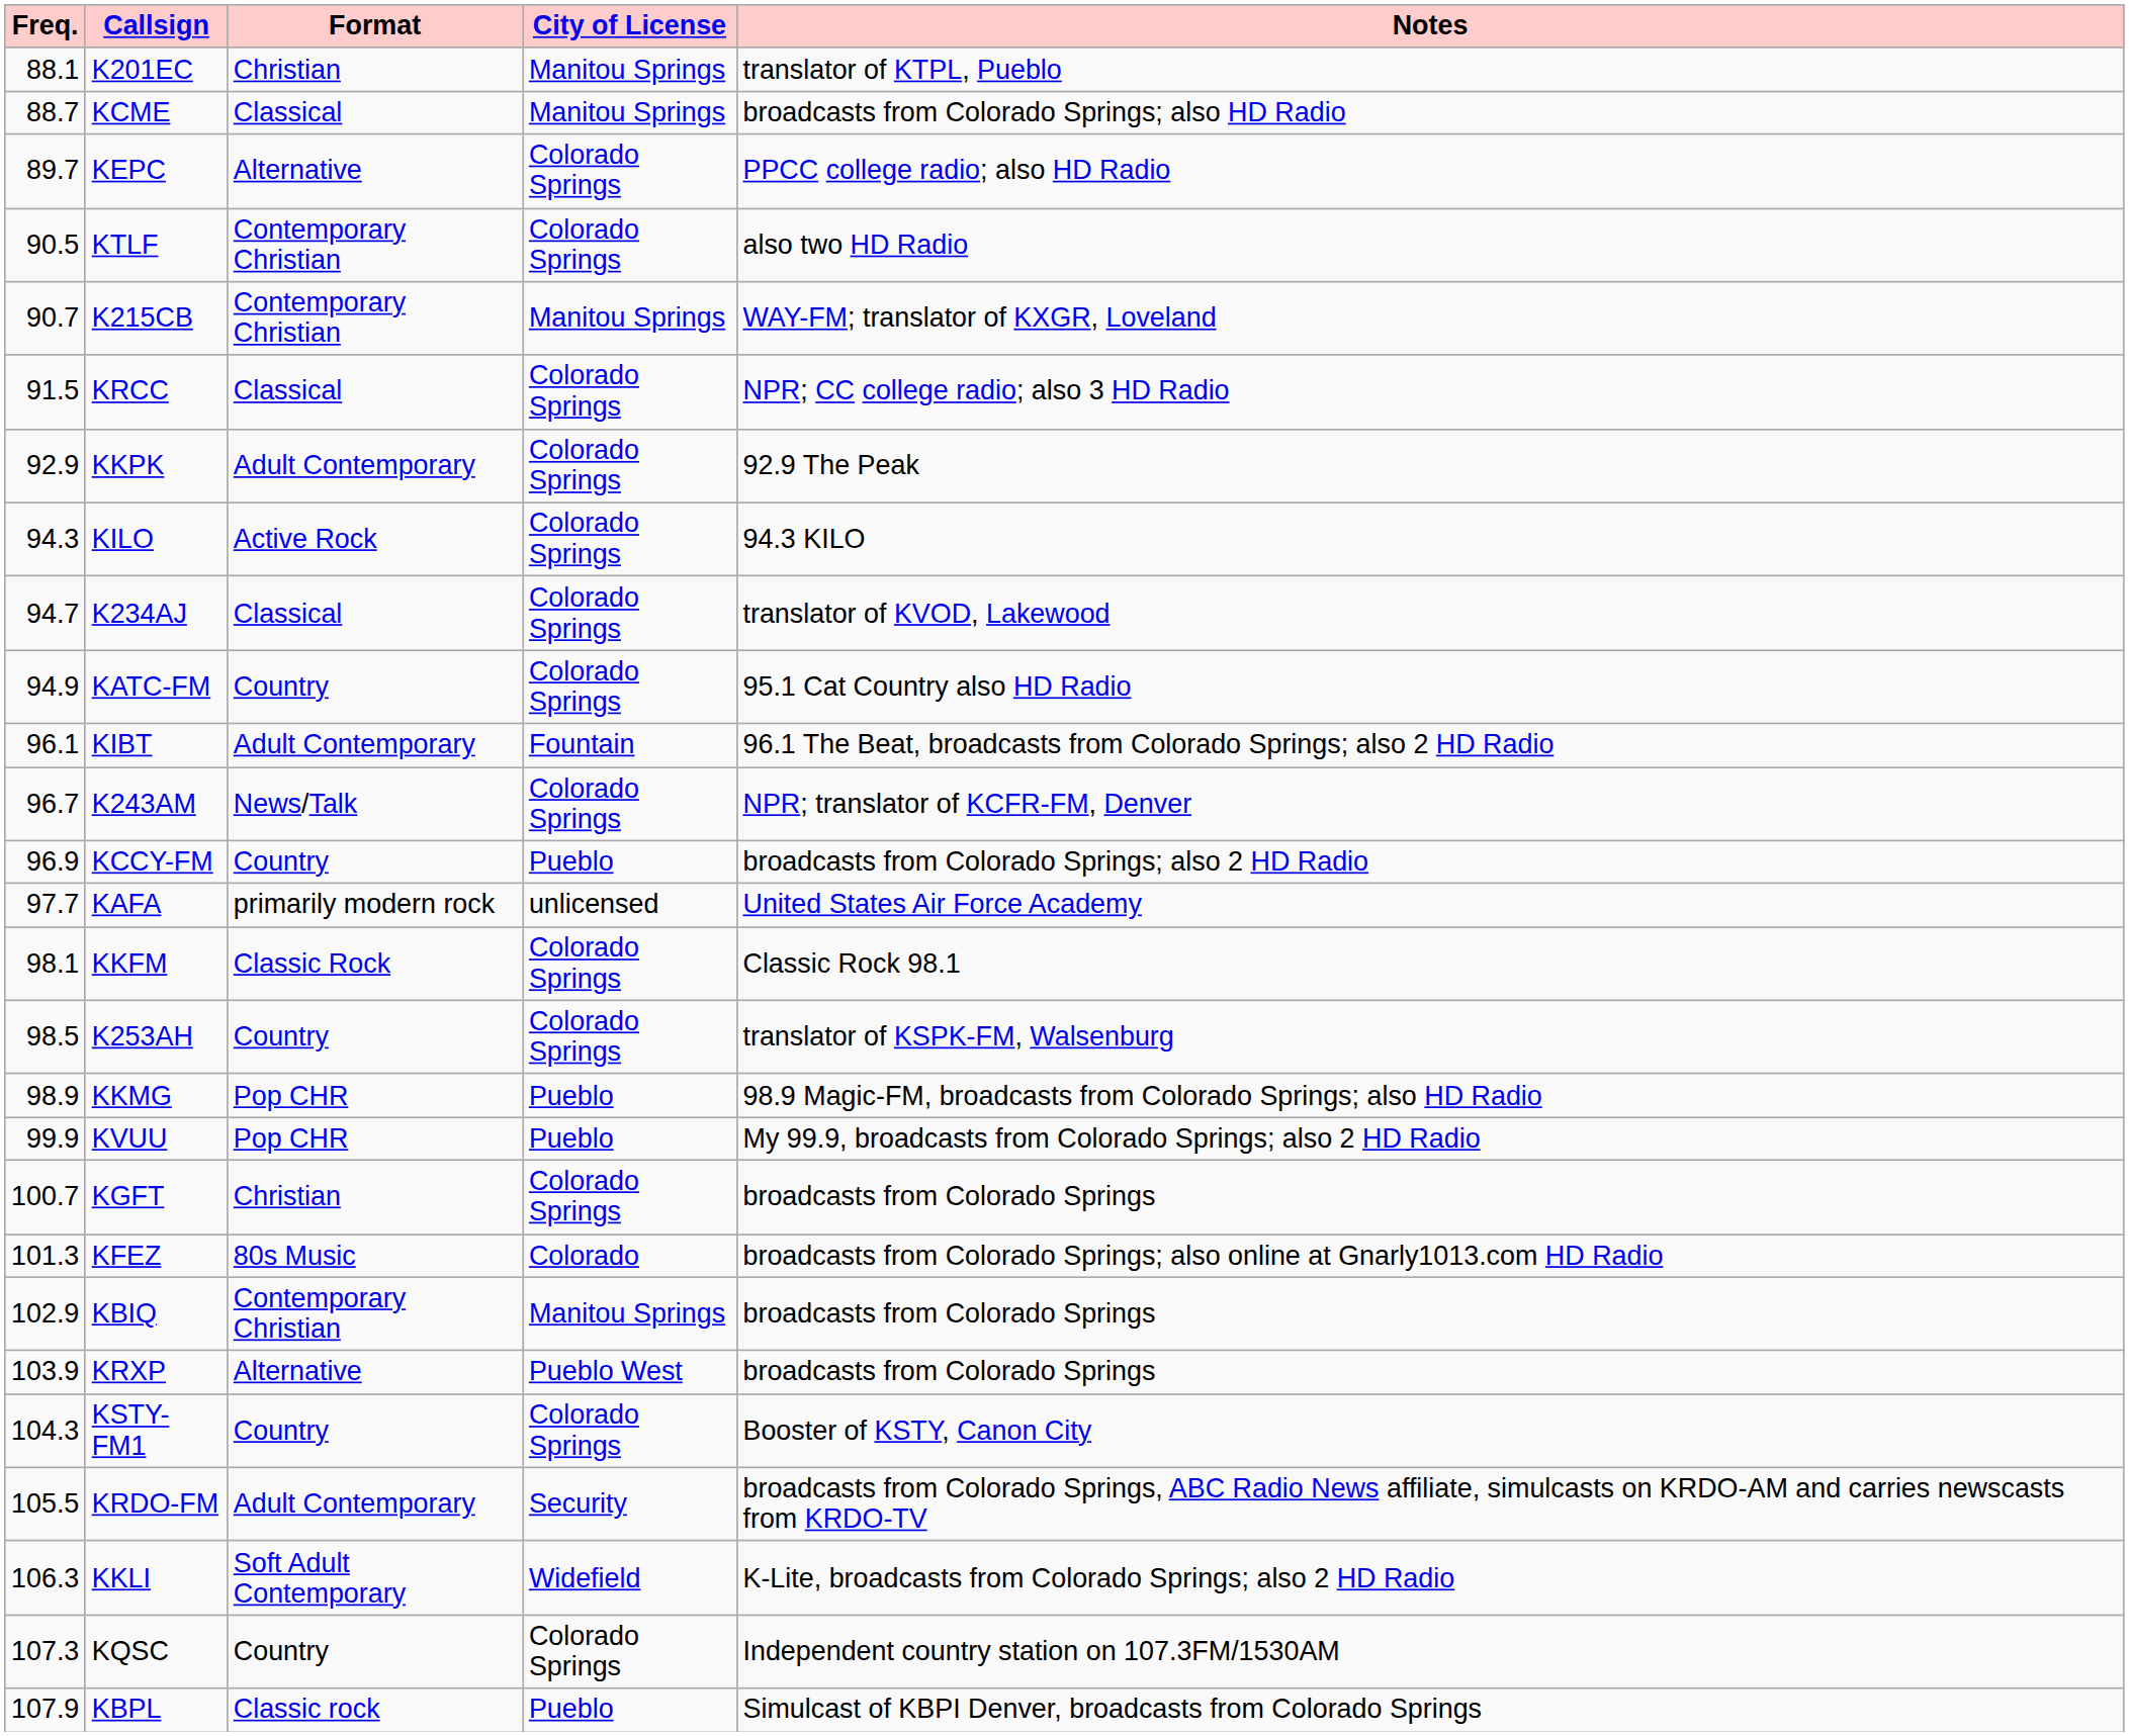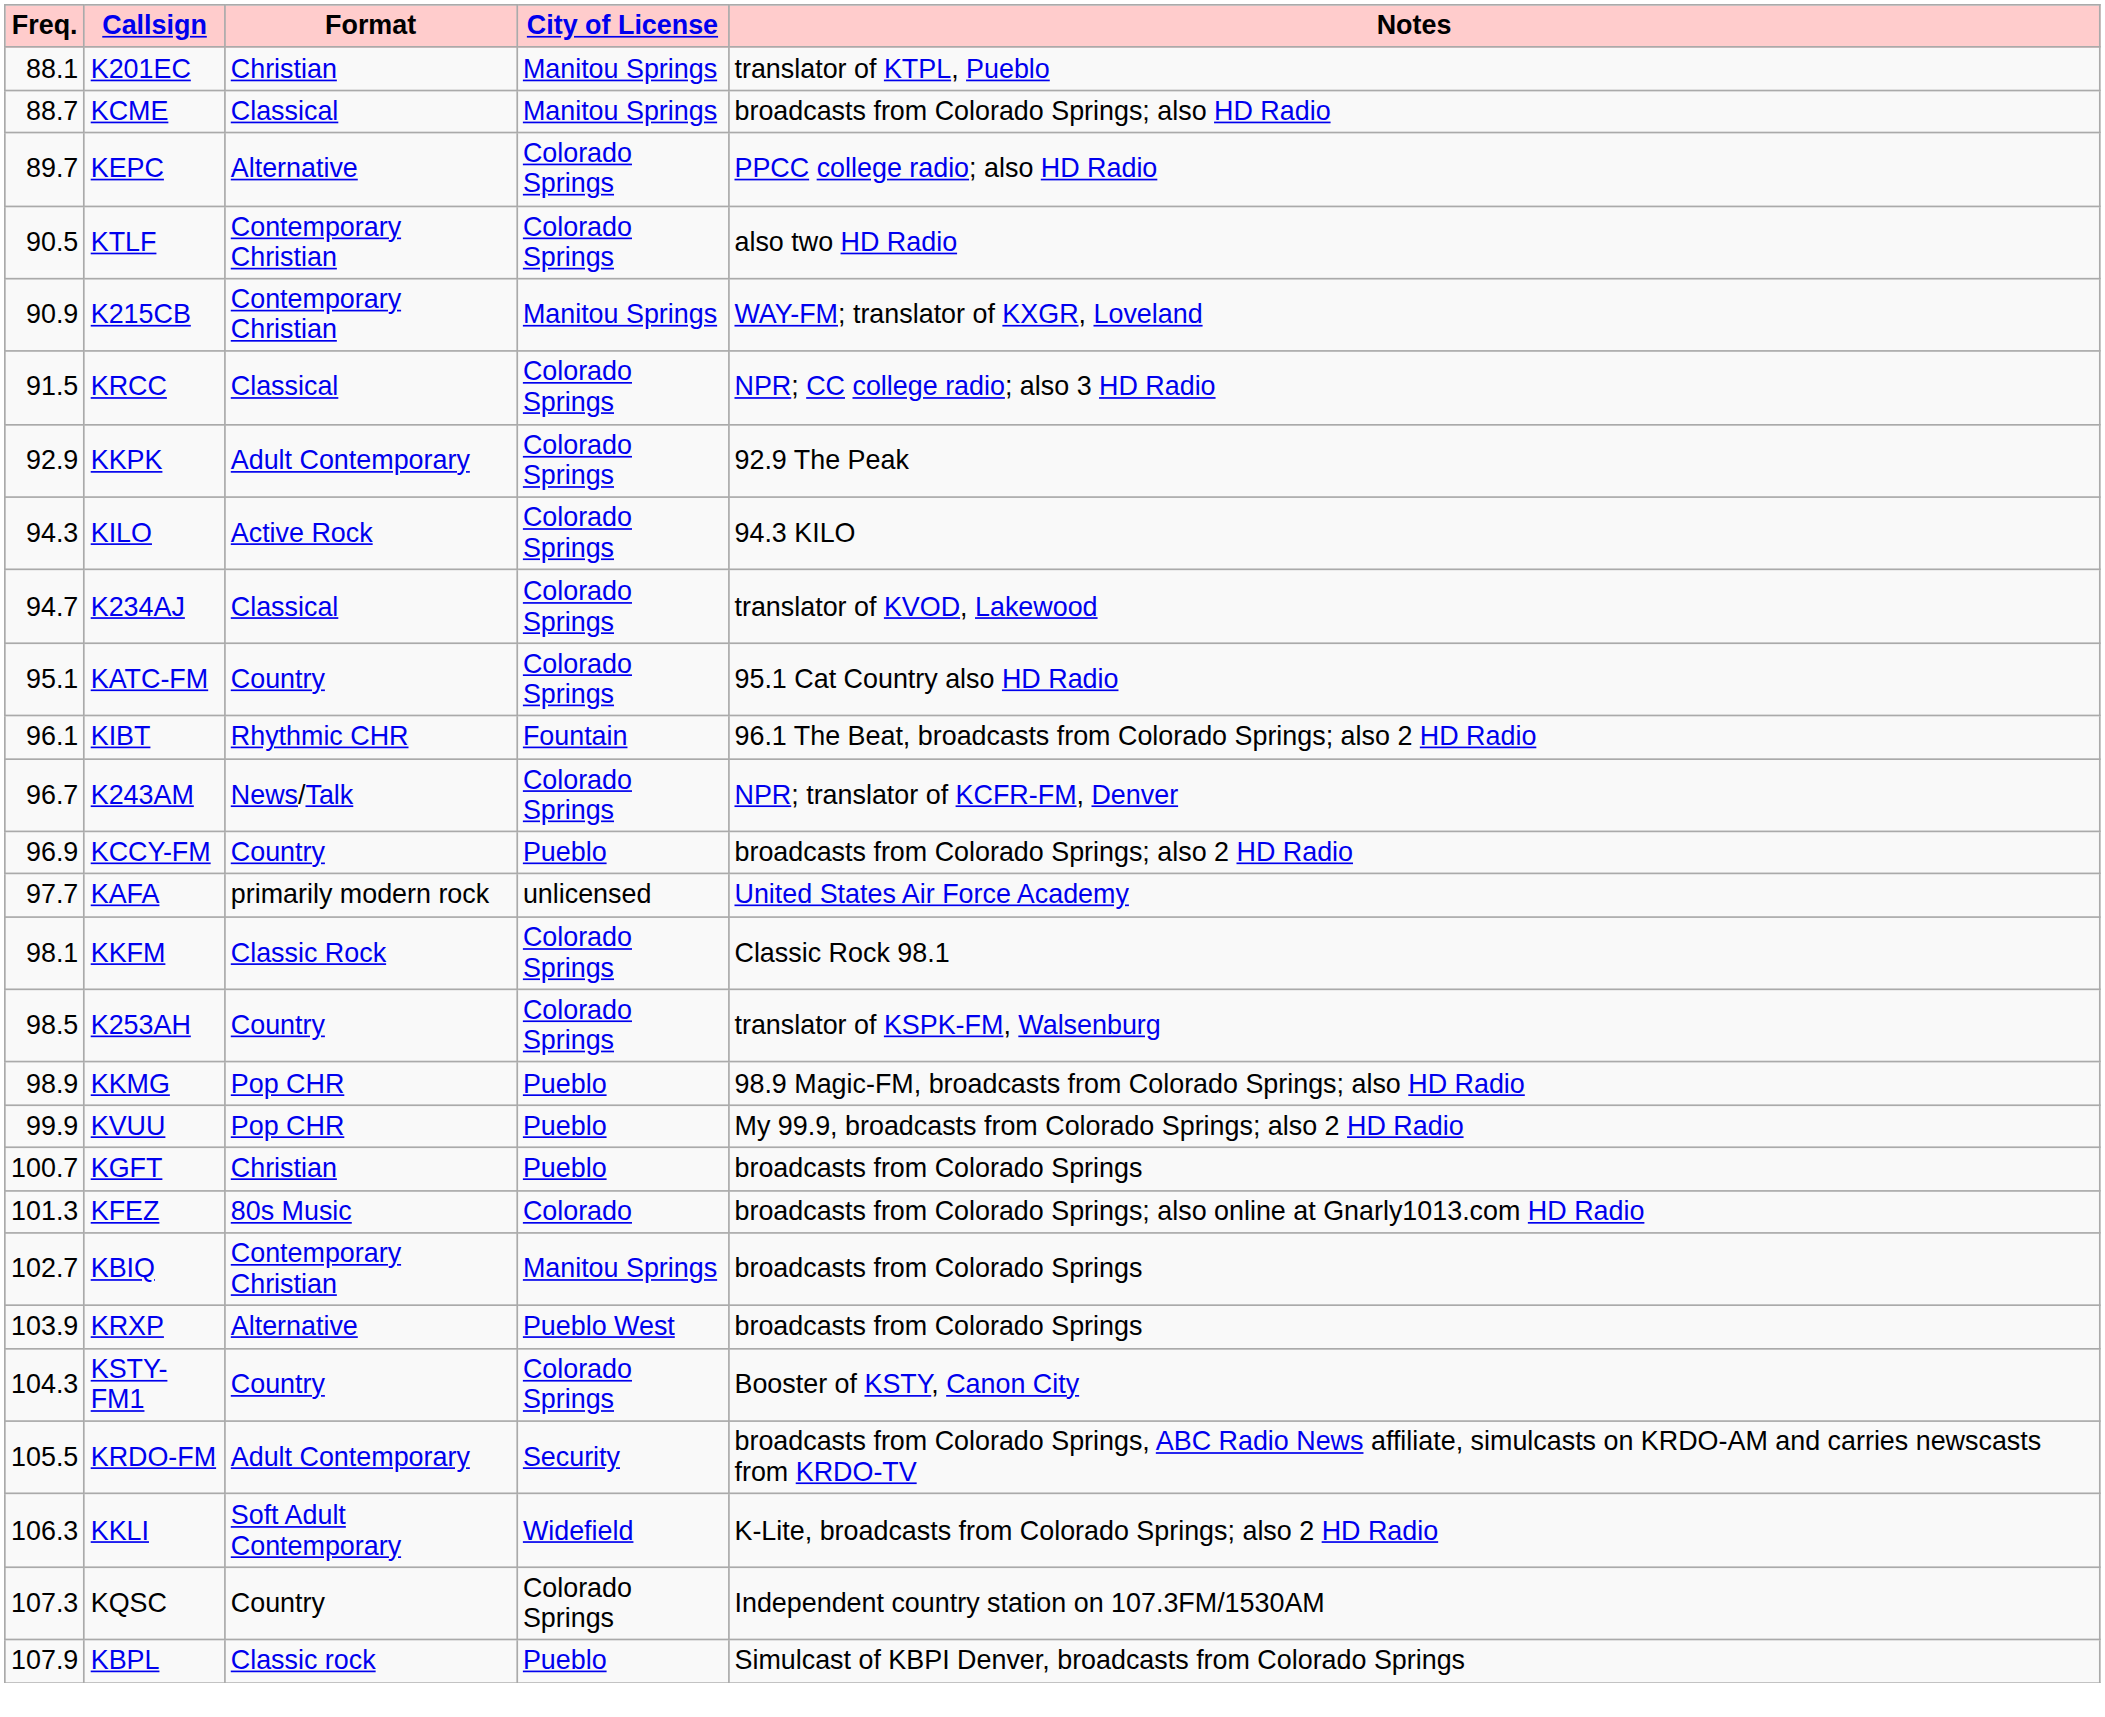 <table class="wikitable sortable" border="1">
 <tr>
 <th style="background:#ffcccc;">Freq.</th>
 <th style="background:#ffcccc;"><a href='#'>Callsign</a></th>
 <th style="background:#ffcccc;">Format</th>
 <th style="background:#ffcccc;"><a href='#'>City of License</a></th>
 <th style="background:#ffcccc;">Notes</th>
 </tr>
 <tr>
 <td align="right">88.1</td>
 <td><a href='#'>K201EC</a></td>
 <td><a href='#'>Christian</a></td>
 <td><a href='#'>Manitou Springs</a></td>
 <td>translator of <a href='#'>KTPL</a>, <a href='#'>Pueblo</a></td>
 </tr>
 <tr>
 <td align="right">88.7</td>
 <td><a href='#'>KCME</a></td>
 <td><a href='#'>Classical</a></td>
 <td><a href='#'>Manitou Springs</a></td>
 <td>broadcasts from Colorado Springs; also <a href='#'>HD Radio</a></td>
 </tr>
 <tr>
 <td align="right">89.7</td>
 <td><a href='#'>KEPC</a></td>
 <td><a href='#'>Alternative</a></td>
 <td><a href='#'>Colorado Springs</a></td>
 <td><a href='#'>PPCC</a> <a href='#'>college radio</a>; also <a href='#'>HD Radio</a></td>
 </tr>
 <tr>
 <td align="right">90.5</td>
 <td><a href='#'>KTLF</a></td>
 <td><a href='#'>Contemporary Christian</a></td>
 <td><a href='#'>Colorado Springs</a></td>
 <td>also two <a href='#'>HD Radio</a></td>
 </tr>
 <tr>
-<td align="right">90.7</td>
+<td align="right">90.9</td>
 <td><a href='#'>K215CB</a></td>
 <td><a href='#'>Contemporary Christian</a></td>
 <td><a href='#'>Manitou Springs</a></td>
 <td><a href='#'>WAY-FM</a>; translator of <a href='#'>KXGR</a>, <a href='#'>Loveland</a></td>
 </tr>
 <tr>
 <td align="right">91.5</td>
 <td><a href='#'>KRCC</a></td>
 <td><a href='#'>Classical</a></td>
 <td><a href='#'>Colorado Springs</a></td>
 <td><a href='#'>NPR</a>; <a href='#'>CC</a> <a href='#'>college radio</a>; also 3 <a href='#'>HD Radio</a></td>
 </tr>
 <tr>
 <td align="right">92.9</td>
 <td><a href='#'>KKPK</a></td>
 <td><a href='#'>Adult Contemporary</a></td>
 <td><a href='#'>Colorado Springs</a></td>
 <td>92.9 The Peak</td>
 </tr>
 <tr>
 <td align="right">94.3</td>
 <td><a href='#'>KILO</a></td>
 <td><a href='#'>Active Rock</a></td>
 <td><a href='#'>Colorado Springs</a></td>
 <td>94.3 KILO</td>
 </tr>
 <tr>
 <td align="right">94.7</td>
 <td><a href='#'>K234AJ</a></td>
 <td><a href='#'>Classical</a></td>
 <td><a href='#'>Colorado Springs</a></td>
 <td>translator of <a href='#'>KVOD</a>, <a href='#'>Lakewood</a></td>
 </tr>
 <tr>
-<td align="right">94.9</td>
+<td align="right">95.1</td>
 <td><a href='#'>KATC-FM</a></td>
 <td><a href='#'>Country</a></td>
 <td><a href='#'>Colorado Springs</a></td>
 <td>95.1 Cat Country also <a href='#'>HD Radio</a></td>
 </tr>
 <tr>
 <td align="right">96.1</td>
 <td><a href='#'>KIBT</a></td>
-<td><a href='#'>Adult Contemporary</a></td>
+<td><a href='#'>Rhythmic CHR</a></td>
 <td><a href='#'>Fountain</a></td>
 <td>96.1 The Beat, broadcasts from Colorado Springs; also 2 <a href='#'>HD Radio</a></td>
 </tr>
 <tr>
 <td align="right">96.7</td>
 <td><a href='#'>K243AM</a></td>
 <td><a href='#'>News</a>/<a href='#'>Talk</a></td>
 <td><a href='#'>Colorado Springs</a></td>
 <td><a href='#'>NPR</a>; translator of <a href='#'>KCFR-FM</a>, <a href='#'>Denver</a></td>
 </tr>
 <tr>
 <td align="right">96.9</td>
 <td><a href='#'>KCCY-FM</a></td>
 <td><a href='#'>Country</a></td>
 <td><a href='#'>Pueblo</a></td>
 <td>broadcasts from Colorado Springs; also 2 <a href='#'>HD Radio</a></td>
 </tr>
 <tr>
 <td align="right">97.7</td>
 <td><a href='#'>KAFA</a></td>
 <td>primarily modern rock</td>
 <td>unlicensed</td>
 <td><a href='#'>United States Air Force Academy</a></td>
 </tr>
 <tr>
 <td align="right">98.1</td>
 <td><a href='#'>KKFM</a></td>
 <td><a href='#'>Classic Rock</a></td>
 <td><a href='#'>Colorado Springs</a></td>
 <td>Classic Rock 98.1</td>
 </tr>
 <tr>
 <td align="right">98.5</td>
 <td><a href='#'>K253AH</a></td>
 <td><a href='#'>Country</a></td>
 <td><a href='#'>Colorado Springs</a></td>
 <td>translator of <a href='#'>KSPK-FM</a>, <a href='#'>Walsenburg</a></td>
 </tr>
 <tr>
 <td align="right">98.9</td>
 <td><a href='#'>KKMG</a></td>
 <td><a href='#'>Pop CHR</a></td>
 <td><a href='#'>Pueblo</a></td>
 <td>98.9 Magic-FM, broadcasts from Colorado Springs; also <a href='#'>HD Radio</a></td>
 </tr>
 <tr>
 <td align="right">99.9</td>
 <td><a href='#'>KVUU</a></td>
 <td><a href='#'>Pop CHR</a></td>
 <td><a href='#'>Pueblo</a></td>
 <td>My 99.9, broadcasts from Colorado Springs; also 2 <a href='#'>HD Radio</a></td>
 </tr>
 <tr>
 <td align="right">100.7</td>
 <td><a href='#'>KGFT</a></td>
 <td><a href='#'>Christian</a></td>
-<td><a href='#'>Colorado Springs</a></td>
+<td><a href='#'>Pueblo</a></td>
 <td>broadcasts from Colorado Springs</td>
 </tr>
 <tr>
 <td align="right">101.3</td>
 <td><a href='#'>KFEZ</a></td>
 <td><a href='#'>80s Music</a></td>
 <td><a href='#'>Colorado</a></td>
 <td>broadcasts from Colorado Springs; also online at Gnarly1013.com <a href='#'>HD Radio</a></td>
 </tr>
 <tr>
-<td align="right">102.9</td>
+<td align="right">102.7</td>
 <td><a href='#'>KBIQ</a></td>
 <td><a href='#'>Contemporary Christian</a></td>
 <td><a href='#'>Manitou Springs</a></td>
 <td>broadcasts from Colorado Springs</td>
 </tr>
 <tr>
 <td align="right">103.9</td>
 <td><a href='#'>KRXP</a></td>
 <td><a href='#'>Alternative</a></td>
 <td><a href='#'>Pueblo West</a></td>
 <td>broadcasts from Colorado Springs</td>
 </tr>
 <tr>
 <td align="right">104.3</td>
 <td><a href='#'>KSTY-FM1</a></td>
 <td><a href='#'>Country</a></td>
 <td><a href='#'>Colorado Springs</a></td>
 <td>Booster of <a href='#'>KSTY</a>, <a href='#'>Canon City</a></td>
 </tr>
 <tr>
 <td align="right">105.5</td>
 <td><a href='#'>KRDO-FM</a></td>
 <td><a href='#'>Adult Contemporary</a></td>
 <td><a href='#'>Security</a></td>
 <td>broadcasts from Colorado Springs, <a href='#'>ABC Radio News</a> affiliate, simulcasts on KRDO-AM and carries newscasts from <a href='#'>KRDO-TV</a></td>
 </tr>
 <tr>
 <td align="right">106.3</td>
 <td><a href='#'>KKLI</a></td>
 <td><a href='#'>Soft Adult Contemporary</a></td>
 <td><a href='#'>Widefield</a></td>
 <td>K-Lite, broadcasts from Colorado Springs; also 2 <a href='#'>HD Radio</a></td>
 </tr>
 <tr>
 <td>107.3</td>
 <td>KQSC</td>
 <td>Country</td>
 <td>Colorado Springs</td>
 <td>Independent country station on 107.3FM/1530AM</td>
 </tr>
 <tr>
 <td align="right">107.9</td>
 <td><a href='#'>KBPL</a></td>
 <td><a href='#'>Classic rock</a></td>
 <td><a href='#'>Pueblo</a></td>
 <td>Simulcast of KBPI Denver, broadcasts from Colorado Springs</td>
 </tr>
 </table>
